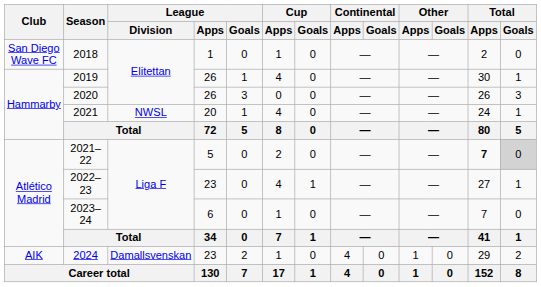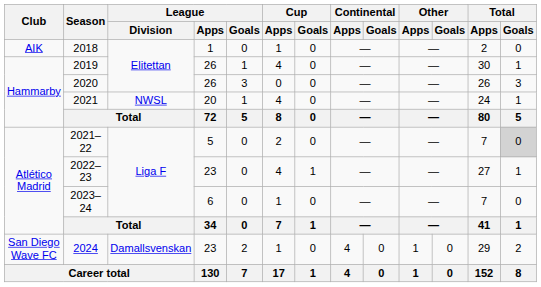 <table class="wikitable" style="text-align:center">
 <tr>
 <th rowspan="2">Club</th>
 <th rowspan="2">Season</th>
 <th colspan="3">League</th>
 <th colspan="2">Cup</th>
 <th colspan="2">Continental</th>
 <th colspan="2">Other</th>
 <th colspan="2">Total</th>
 </tr>
 <tr>
 <th>Division</th>
 <th>Apps</th>
 <th>Goals</th>
 <th>Apps</th>
 <th>Goals</th>
 <th>Apps</th>
 <th>Goals</th>
 <th>Apps</th>
 <th>Goals</th>
 <th>Apps</th>
 <th>Goals</th>
 </tr>
 <tr>
-<td><a href='#'>San Diego Wave FC</a></td>
+<td><a href='#'>AIK</a></td>
 <td>2018</td>
 <td rowspan="3"><a href='#'>Elitettan</a></td>
 <td>1</td>
 <td>0</td>
 <td>1</td>
 <td>0</td>
 <td colspan="2">—</td>
 <td colspan="2">—</td>
 <td>2</td>
 <td>0</td>
 </tr>
 <tr>
 <td rowspan="4"><a href='#'>Hammarby</a></td>
 <td>2019</td>
 <td>26</td>
 <td>1</td>
 <td>4</td>
 <td>0</td>
 <td colspan="2">—</td>
 <td colspan="2">—</td>
 <td>30</td>
 <td>1</td>
 </tr>
 <tr>
 <td>2020</td>
 <td>26</td>
 <td>3</td>
 <td>0</td>
 <td>0</td>
 <td colspan="2">—</td>
 <td colspan="2">—</td>
 <td>26</td>
 <td>3</td>
 </tr>
 <tr>
 <td>2021</td>
 <td><a href='#'>NWSL</a></td>
 <td>20</td>
 <td>1</td>
 <td>4</td>
 <td>0</td>
 <td colspan="2">—</td>
 <td colspan="2">—</td>
 <td>24</td>
 <td>1</td>
 </tr>
 <tr>
 <th colspan="2">Total</th>
 <th>72</th>
 <th>5</th>
 <th>8</th>
 <th>0</th>
 <th colspan="2">—</th>
 <th colspan="2">—</th>
 <th>80</th>
 <th>5</th>
 </tr>
 <tr>
 <td rowspan="4"><a href='#'>Atlético Madrid</a></td>
 <td>2021–22</td>
 <td rowspan="3"><a href='#'>Liga F</a></td>
 <td>5</td>
 <td>0</td>
 <td>2</td>
 <td>0</td>
 <td colspan="2">—</td>
 <td colspan="2">—</td>
-<td><strong>7</strong></td>
+<td>7</td>
 <td style="background: lightgrey;">0</td>
 </tr>
 <tr>
 <td>2022–23</td>
 <td>23</td>
 <td>0</td>
 <td>4</td>
 <td>1</td>
 <td colspan="2">—</td>
 <td colspan="2">—</td>
 <td>27</td>
 <td>1</td>
 </tr>
 <tr>
 <td>2023–24</td>
 <td>6</td>
 <td>0</td>
 <td>1</td>
 <td>0</td>
 <td colspan="2">—</td>
 <td colspan="2">—</td>
 <td>7</td>
 <td>0</td>
 </tr>
 <tr>
 <th colspan="2">Total</th>
 <th>34</th>
 <th>0</th>
 <th>7</th>
 <th>1</th>
 <th colspan="2">—</th>
 <th colspan="2">—</th>
 <th>41</th>
 <th>1</th>
 </tr>
 <tr>
-<td><a href='#'>AIK</a></td>
+<td><a href='#'>San Diego Wave FC</a></td>
 <td><a href='#'>2024</a></td>
 <td><a href='#'>Damallsvenskan</a></td>
 <td>23</td>
 <td>2</td>
 <td>1</td>
 <td>0</td>
 <td>4</td>
 <td>0</td>
 <td>1</td>
 <td>0</td>
 <td>29</td>
 <td>2</td>
 </tr>
 <tr>
 <th colspan="3">Career total</th>
 <th>130</th>
 <th>7</th>
 <th>17</th>
 <th>1</th>
 <th>4</th>
 <th>0</th>
 <th>1</th>
 <th>0</th>
 <th>152</th>
 <th>8</th>
 </tr>
 </table>
